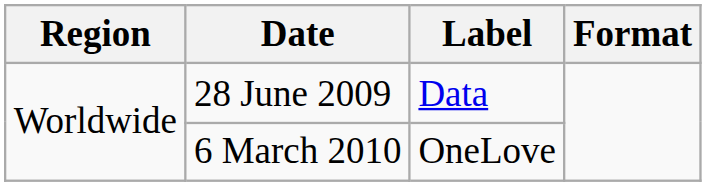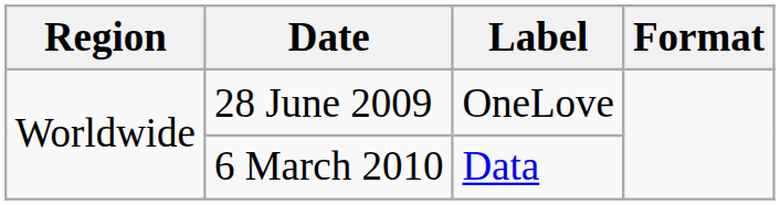 <table class=wikitable>
 <tr>
 <th>Region</th>
 <th>Date</th>
 <th>Label</th>
 <th>Format</th>
 </tr>
 <tr>
 <td rowspan="2">Worldwide</td>
 <td>28 June 2009</td>
-<td><a href='#'>Data</a></td>
+<td>OneLove</td>
 <td rowspan="2"></td>
 </tr>
 <tr>
 <td>6 March 2010</td>
-<td>OneLove</td>
+<td><a href='#'>Data</a></td>
 </tr>
 </table>
